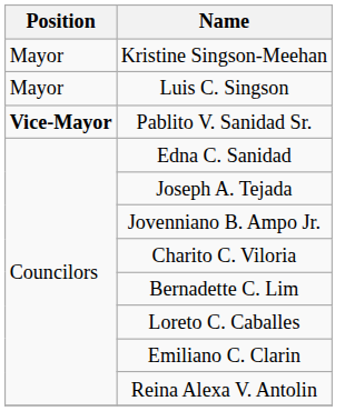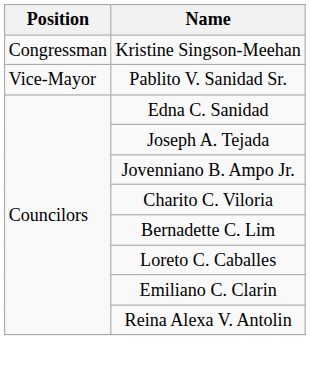 <table class="wikitable" style="line-height:1.20em; font-size:100%;">
 <tr>
 <th>Position</th>
 <th>Name</th>
 </tr>
 <tr>
-<td>Mayor</td>
+<td>Congressman</td>
 <td style="text-align:center;">Kristine Singson-Meehan</td>
 </tr>
 <tr>
-<td>Mayor</td>
-<td style="text-align:center;">Luis C. Singson</td>
-</tr>
-<tr>
-<td><strong>Vice-Mayor</strong></td>
+<td>Vice-Mayor</td>
 <td style="text-align:center;">Pablito V. Sanidad Sr.</td>
 </tr>
 <tr>
 <td rowspan=8>Councilors</td>
 <td style="text-align:center;">Edna C. Sanidad</td>
 </tr>
 <tr>
 <td style="text-align:center;">Joseph A. Tejada</td>
 </tr>
 <tr>
 <td style="text-align:center;">Jovenniano B. Ampo Jr.</td>
 </tr>
 <tr>
 <td style="text-align:center;">Charito C. Viloria</td>
 </tr>
 <tr>
 <td style="text-align:center;">Bernadette C. Lim</td>
 </tr>
 <tr>
 <td style="text-align:center;">Loreto C. Caballes</td>
 </tr>
 <tr>
 <td style="text-align:center;">Emiliano C. Clarin</td>
 </tr>
 <tr>
 <td style="text-align:center;">Reina Alexa V. Antolin</td>
 </tr>
 <tr>
 </tr>
 </table>
